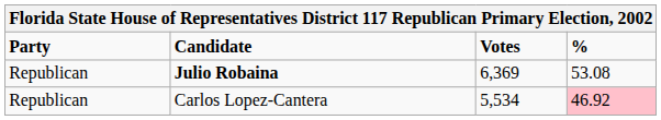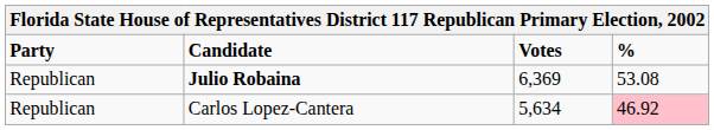 <table class="wikitable">
 <tr>
 <th colspan="4">Florida State House of Representatives District 117 Republican Primary Election, 2002</th>
 </tr>
 <tr>
 <td><strong>Party</strong></td>
 <td><strong>Candidate</strong></td>
 <td><strong>Votes</strong></td>
 <td><strong>%</strong></td>
 </tr>
 <tr>
 <td>Republican</td>
 <td><strong>Julio Robaina</strong></td>
 <td>6,369</td>
 <td>53.08</td>
 </tr>
 <tr>
 <td>Republican</td>
 <td>Carlos Lopez-Cantera</td>
-<td>5,534</td>
+<td>5,634</td>
 <td style="background: pink;">46.92</td>
 </tr>
 </table>
